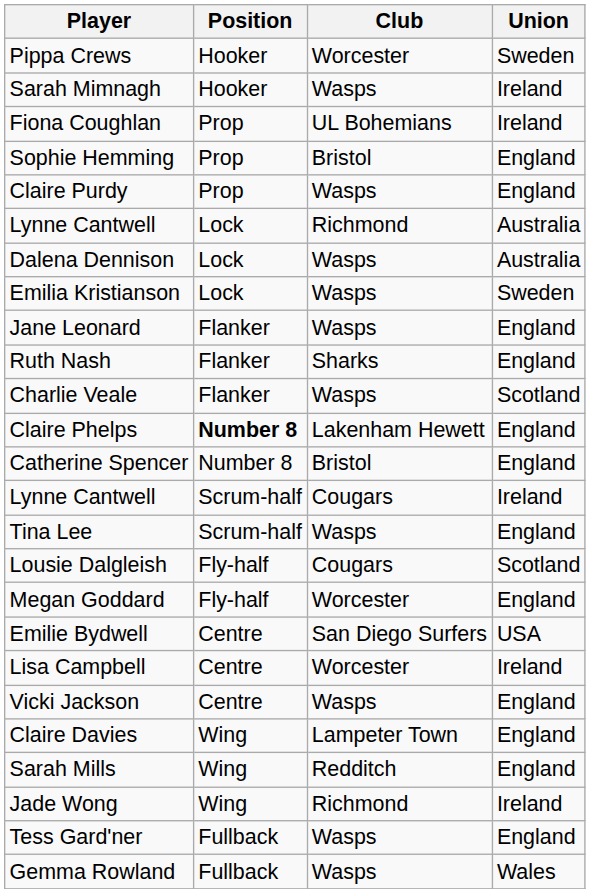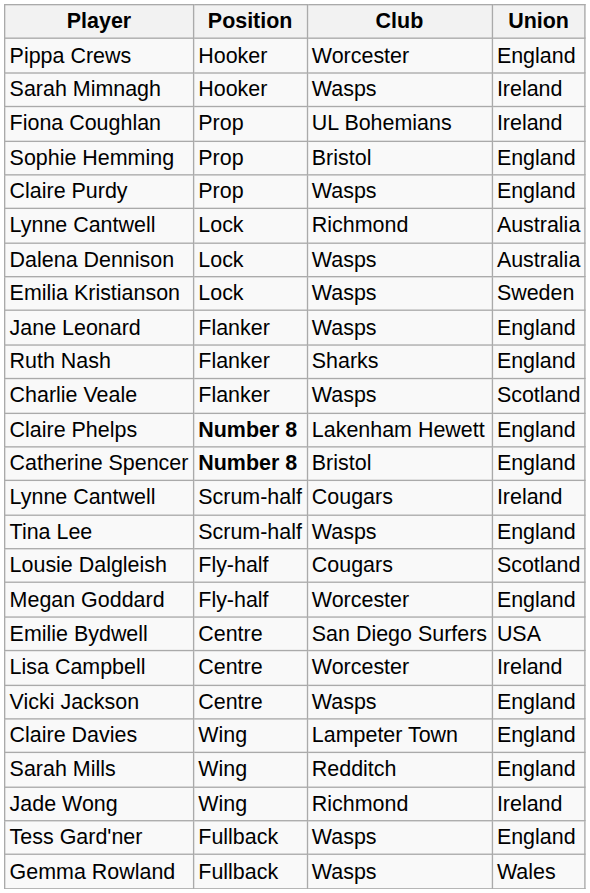 <table class="wikitable sortable">
 <tr>
 <th>Player</th>
 <th>Position</th>
 <th>Club</th>
 <th>Union</th>
 </tr>
 <tr>
 <td>Pippa Crews</td>
 <td>Hooker</td>
 <td>Worcester</td>
-<td>Sweden</td>
+<td>England</td>
 </tr>
 <tr>
 <td>Sarah Mimnagh</td>
 <td>Hooker</td>
 <td>Wasps</td>
 <td>Ireland</td>
 </tr>
 <tr>
 <td>Fiona Coughlan</td>
 <td>Prop</td>
 <td>UL Bohemians</td>
 <td>Ireland</td>
 </tr>
 <tr>
 <td>Sophie Hemming</td>
 <td>Prop</td>
 <td>Bristol</td>
 <td>England</td>
 </tr>
 <tr>
 <td>Claire Purdy</td>
 <td>Prop</td>
 <td>Wasps</td>
 <td>England</td>
 </tr>
 <tr>
 <td>Lynne Cantwell</td>
 <td>Lock</td>
 <td>Richmond</td>
 <td>Australia</td>
 </tr>
 <tr>
 <td>Dalena Dennison</td>
 <td>Lock</td>
 <td>Wasps</td>
 <td>Australia</td>
 </tr>
 <tr>
 <td>Emilia Kristianson</td>
 <td>Lock</td>
 <td>Wasps</td>
 <td>Sweden</td>
 </tr>
 <tr>
 <td>Jane Leonard</td>
 <td>Flanker</td>
 <td>Wasps</td>
 <td>England</td>
 </tr>
 <tr>
 <td>Ruth Nash</td>
 <td>Flanker</td>
 <td>Sharks</td>
 <td>England</td>
 </tr>
 <tr>
 <td>Charlie Veale</td>
 <td>Flanker</td>
 <td>Wasps</td>
 <td>Scotland</td>
 </tr>
 <tr>
 <td>Claire Phelps</td>
 <td><strong>Number 8</strong></td>
 <td>Lakenham Hewett</td>
 <td>England</td>
 </tr>
 <tr>
 <td>Catherine Spencer</td>
-<td>Number 8</td>
+<td><strong>Number 8</strong></td>
 <td>Bristol</td>
 <td>England</td>
 </tr>
 <tr>
 <td>Lynne Cantwell</td>
 <td>Scrum-half</td>
 <td>Cougars</td>
 <td>Ireland</td>
 </tr>
 <tr>
 <td>Tina Lee</td>
 <td>Scrum-half</td>
 <td>Wasps</td>
 <td>England</td>
 </tr>
 <tr>
 <td>Lousie Dalgleish</td>
 <td>Fly-half</td>
 <td>Cougars</td>
 <td>Scotland</td>
 </tr>
 <tr>
 <td>Megan Goddard</td>
 <td>Fly-half</td>
 <td>Worcester</td>
 <td>England</td>
 </tr>
 <tr>
 <td>Emilie Bydwell</td>
 <td>Centre</td>
 <td>San Diego Surfers</td>
 <td>USA</td>
 </tr>
 <tr>
 <td>Lisa Campbell</td>
 <td>Centre</td>
 <td>Worcester</td>
 <td>Ireland</td>
 </tr>
 <tr>
 <td>Vicki Jackson</td>
 <td>Centre</td>
 <td>Wasps</td>
 <td>England</td>
 </tr>
 <tr>
 <td>Claire Davies</td>
 <td>Wing</td>
 <td>Lampeter Town</td>
 <td>England</td>
 </tr>
 <tr>
 <td>Sarah Mills</td>
 <td>Wing</td>
 <td>Redditch</td>
 <td>England</td>
 </tr>
 <tr>
 <td>Jade Wong</td>
 <td>Wing</td>
 <td>Richmond</td>
 <td>Ireland</td>
 </tr>
 <tr>
 <td>Tess Gard'ner</td>
 <td>Fullback</td>
 <td>Wasps</td>
 <td>England</td>
 </tr>
 <tr>
 <td>Gemma Rowland</td>
 <td>Fullback</td>
 <td>Wasps</td>
 <td>Wales</td>
 </tr>
 <tr>
 </tr>
 </table>
